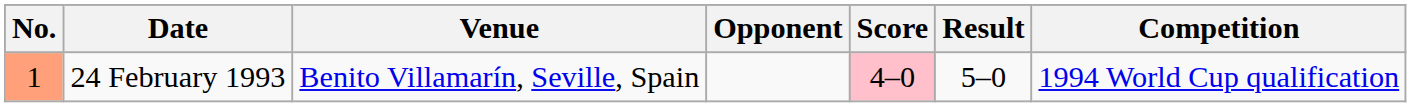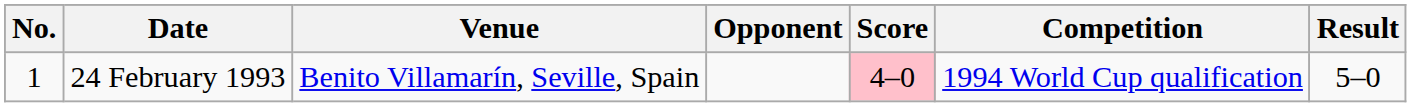 <table class="wikitable sortable">
 <tr>
 <th scope="col">No.</th>
 <th scope="col">Date</th>
 <th scope="col">Venue</th>
 <th scope="col">Opponent</th>
 <th scope="col">Score</th>
+<th scope="col">Competition</th>
 <th scope="col">Result</th>
-<th scope="col">Competition</th>
 </tr>
 <tr>
-<td align="center" style="background: lightsalmon;">1</td>
+<td align="center">1</td>
 <td>24 February 1993</td>
 <td><a href='#'>Benito Villamarín</a>, <a href='#'>Seville</a>, Spain</td>
 <td></td>
 <td align="center" style="background: pink;">4–0</td>
+<td><a href='#'>1994 World Cup qualification</a></td>
 <td align="center">5–0</td>
-<td><a href='#'>1994 World Cup qualification</a></td>
 </tr>
 </table>
